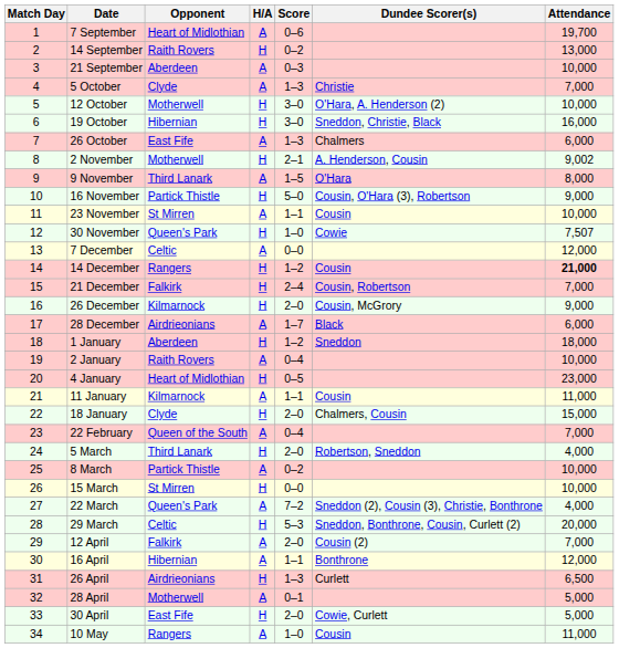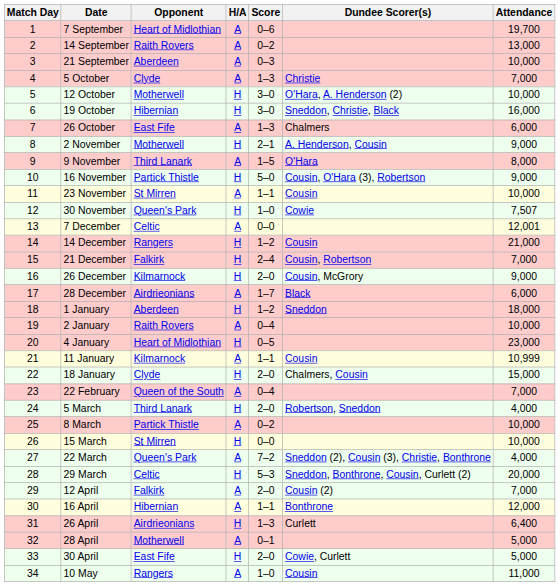 <table class="wikitable" style="text-align:center">
 <tr>
 <th>Match Day</th>
 <th>Date</th>
 <th>Opponent</th>
 <th>H/A</th>
 <th>Score</th>
 <th>Dundee Scorer(s)</th>
 <th>Attendance</th>
 </tr>
 <tr bgcolor="#FFCCCC">
 <td>1</td>
 <td align="left">7 September</td>
 <td align="left"><a href='#'>Heart of Midlothian</a></td>
 <td><a href='#'>A</a></td>
 <td>0–6</td>
 <td align="left"></td>
 <td>19,700</td>
 </tr>
 <tr bgcolor="#FFCCCC">
 <td>2</td>
 <td align="left">14 September</td>
 <td align="left"><a href='#'>Raith Rovers</a></td>
-<td><a href='#'>H</a></td>
+<td><a href='#'>A</a></td>
 <td>0–2</td>
 <td align="left"></td>
 <td>13,000</td>
 </tr>
 <tr bgcolor="#FFCCCC">
 <td>3</td>
 <td align="left">21 September</td>
 <td align="left"><a href='#'>Aberdeen</a></td>
 <td><a href='#'>A</a></td>
 <td>0–3</td>
 <td align="left"></td>
 <td>10,000</td>
 </tr>
 <tr bgcolor="#FFCCCC">
 <td>4</td>
 <td align="left">5 October</td>
 <td align="left"><a href='#'>Clyde</a></td>
 <td><a href='#'>A</a></td>
 <td>1–3</td>
 <td align="left"><a href='#'>Christie</a></td>
 <td>7,000</td>
 </tr>
 <tr bgcolor="#EEFFEE">
 <td>5</td>
 <td align="left">12 October</td>
 <td align="left"><a href='#'>Motherwell</a></td>
 <td><a href='#'>H</a></td>
 <td>3–0</td>
 <td align="left"><a href='#'>O'Hara</a>, <a href='#'>A. Henderson</a> (2)</td>
 <td>10,000</td>
 </tr>
 <tr bgcolor="#EEFFEE">
 <td>6</td>
 <td align="left">19 October</td>
 <td align="left"><a href='#'>Hibernian</a></td>
 <td><a href='#'>H</a></td>
 <td>3–0</td>
 <td align="left"><a href='#'>Sneddon</a>, <a href='#'>Christie</a>, <a href='#'>Black</a></td>
 <td>16,000</td>
 </tr>
 <tr bgcolor="#FFCCCC">
 <td>7</td>
 <td align="left">26 October</td>
 <td align="left"><a href='#'>East Fife</a></td>
 <td><a href='#'>A</a></td>
 <td>1–3</td>
 <td align="left">Chalmers</td>
 <td>6,000</td>
 </tr>
 <tr bgcolor="#EEFFEE">
 <td>8</td>
 <td align="left">2 November</td>
 <td align="left"><a href='#'>Motherwell</a></td>
 <td><a href='#'>H</a></td>
 <td>2–1</td>
 <td align="left"><a href='#'>A. Henderson</a>, <a href='#'>Cousin</a></td>
-<td>9,002</td>
+<td>9,000</td>
 </tr>
 <tr bgcolor="#FFCCCC">
 <td>9</td>
 <td align="left">9 November</td>
 <td align="left"><a href='#'>Third Lanark</a></td>
 <td><a href='#'>A</a></td>
 <td>1–5</td>
 <td align="left"><a href='#'>O'Hara</a></td>
 <td>8,000</td>
 </tr>
 <tr bgcolor="#EEFFEE">
 <td>10</td>
 <td align="left">16 November</td>
 <td align="left"><a href='#'>Partick Thistle</a></td>
 <td><a href='#'>H</a></td>
 <td>5–0</td>
 <td align="left"><a href='#'>Cousin</a>, <a href='#'>O'Hara</a> (3), <a href='#'>Robertson</a></td>
 <td>9,000</td>
 </tr>
 <tr bgcolor="#FFFFDD">
 <td>11</td>
 <td align="left">23 November</td>
 <td align="left"><a href='#'>St Mirren</a></td>
 <td><a href='#'>A</a></td>
 <td>1–1</td>
 <td align="left"><a href='#'>Cousin</a></td>
 <td>10,000</td>
 </tr>
 <tr bgcolor="#EEFFEE">
 <td>12</td>
 <td align="left">30 November</td>
 <td align="left"><a href='#'>Queen's Park</a></td>
 <td><a href='#'>H</a></td>
 <td>1–0</td>
 <td align="left"><a href='#'>Cowie</a></td>
 <td>7,507</td>
 </tr>
 <tr bgcolor="#FFFFDD">
 <td>13</td>
 <td align="left">7 December</td>
 <td align="left"><a href='#'>Celtic</a></td>
 <td><a href='#'>A</a></td>
 <td>0–0</td>
 <td align="left"></td>
-<td>12,000</td>
+<td>12,001</td>
 </tr>
 <tr bgcolor="#FFCCCC">
 <td>14</td>
 <td align="left">14 December</td>
 <td align="left"><a href='#'>Rangers</a></td>
 <td><a href='#'>H</a></td>
 <td>1–2</td>
 <td align="left"><a href='#'>Cousin</a></td>
-<td><strong>21,000</strong></td>
+<td>21,000</td>
 </tr>
 <tr bgcolor="#FFCCCC">
 <td>15</td>
 <td align="left">21 December</td>
 <td align="left"><a href='#'>Falkirk</a></td>
 <td><a href='#'>H</a></td>
 <td>2–4</td>
 <td align="left"><a href='#'>Cousin</a>, <a href='#'>Robertson</a></td>
 <td>7,000</td>
 </tr>
 <tr bgcolor="#EEFFEE">
 <td>16</td>
 <td align="left">26 December</td>
 <td align="left"><a href='#'>Kilmarnock</a></td>
 <td><a href='#'>H</a></td>
 <td>2–0</td>
 <td align="left"><a href='#'>Cousin</a>, McGrory</td>
 <td>9,000</td>
 </tr>
 <tr bgcolor="#FFCCCC">
 <td>17</td>
 <td align="left">28 December</td>
 <td align="left"><a href='#'>Airdrieonians</a></td>
 <td><a href='#'>A</a></td>
 <td>1–7</td>
 <td align="left"><a href='#'>Black</a></td>
 <td>6,000</td>
 </tr>
 <tr bgcolor="#FFCCCC">
 <td>18</td>
 <td align="left">1 January</td>
 <td align="left"><a href='#'>Aberdeen</a></td>
 <td><a href='#'>H</a></td>
 <td>1–2</td>
 <td align="left"><a href='#'>Sneddon</a></td>
 <td>18,000</td>
 </tr>
 <tr bgcolor="#FFCCCC">
 <td>19</td>
 <td align="left">2 January</td>
 <td align="left"><a href='#'>Raith Rovers</a></td>
 <td><a href='#'>A</a></td>
 <td>0–4</td>
 <td align="left"></td>
 <td>10,000</td>
 </tr>
 <tr bgcolor="#FFCCCC">
 <td>20</td>
 <td align="left">4 January</td>
 <td align="left"><a href='#'>Heart of Midlothian</a></td>
 <td><a href='#'>H</a></td>
 <td>0–5</td>
 <td align="left"></td>
 <td>23,000</td>
 </tr>
 <tr bgcolor="#FFFFDD">
 <td>21</td>
 <td align="left">11 January</td>
 <td align="left"><a href='#'>Kilmarnock</a></td>
 <td><a href='#'>A</a></td>
 <td>1–1</td>
 <td align="left"><a href='#'>Cousin</a></td>
-<td>11,000</td>
+<td>10,999</td>
 </tr>
 <tr bgcolor="#EEFFEE">
 <td>22</td>
 <td align="left">18 January</td>
 <td align="left"><a href='#'>Clyde</a></td>
 <td><a href='#'>H</a></td>
 <td>2–0</td>
 <td align="left">Chalmers, <a href='#'>Cousin</a></td>
 <td>15,000</td>
 </tr>
 <tr bgcolor="#FFCCCC">
 <td>23</td>
 <td align="left">22 February</td>
 <td align="left"><a href='#'>Queen of the South</a></td>
 <td><a href='#'>A</a></td>
 <td>0–4</td>
 <td align="left"></td>
 <td>7,000</td>
 </tr>
 <tr bgcolor="#EEFFEE">
 <td>24</td>
 <td align="left">5 March</td>
 <td align="left"><a href='#'>Third Lanark</a></td>
 <td><a href='#'>H</a></td>
 <td>2–0</td>
 <td align="left"><a href='#'>Robertson</a>, <a href='#'>Sneddon</a></td>
 <td>4,000</td>
 </tr>
 <tr bgcolor="#FFCCCC">
 <td>25</td>
 <td align="left">8 March</td>
 <td align="left"><a href='#'>Partick Thistle</a></td>
 <td><a href='#'>A</a></td>
 <td>0–2</td>
 <td align="left"></td>
 <td>10,000</td>
 </tr>
 <tr bgcolor="#FFFFDD">
 <td>26</td>
 <td align="left">15 March</td>
 <td align="left"><a href='#'>St Mirren</a></td>
 <td><a href='#'>H</a></td>
 <td>0–0</td>
 <td align="left"></td>
 <td>10,000</td>
 </tr>
 <tr bgcolor="#EEFFEE">
 <td>27</td>
 <td align="left">22 March</td>
 <td align="left"><a href='#'>Queen's Park</a></td>
 <td><a href='#'>A</a></td>
 <td>7–2</td>
 <td align="left"><a href='#'>Sneddon</a> (2), <a href='#'>Cousin</a> (3), <a href='#'>Christie</a>, <a href='#'>Bonthrone</a></td>
 <td>4,000</td>
 </tr>
 <tr bgcolor="#EEFFEE">
 <td>28</td>
 <td align="left">29 March</td>
 <td align="left"><a href='#'>Celtic</a></td>
 <td><a href='#'>H</a></td>
 <td>5–3</td>
 <td align="left"><a href='#'>Sneddon</a>, <a href='#'>Bonthrone</a>, <a href='#'>Cousin</a>, Curlett (2)</td>
 <td>20,000</td>
 </tr>
 <tr bgcolor="#EEFFEE">
 <td>29</td>
 <td align="left">12 April</td>
 <td align="left"><a href='#'>Falkirk</a></td>
 <td><a href='#'>A</a></td>
 <td>2–0</td>
 <td align="left"><a href='#'>Cousin</a> (2)</td>
 <td>7,000</td>
 </tr>
 <tr bgcolor="#FFFFDD">
 <td>30</td>
 <td align="left">16 April</td>
 <td align="left"><a href='#'>Hibernian</a></td>
 <td><a href='#'>A</a></td>
 <td>1–1</td>
 <td align="left"><a href='#'>Bonthrone</a></td>
 <td>12,000</td>
 </tr>
 <tr bgcolor="#FFCCCC">
 <td>31</td>
 <td align="left">26 April</td>
 <td align="left"><a href='#'>Airdrieonians</a></td>
 <td><a href='#'>H</a></td>
 <td>1–3</td>
 <td align="left">Curlett</td>
-<td>6,500</td>
+<td>6,400</td>
 </tr>
 <tr bgcolor="#FFCCCC">
 <td>32</td>
 <td align="left">28 April</td>
 <td align="left"><a href='#'>Motherwell</a></td>
 <td><a href='#'>A</a></td>
 <td>0–1</td>
 <td align="left"></td>
 <td>5,000</td>
 </tr>
 <tr bgcolor="#EEFFEE">
 <td>33</td>
 <td align="left">30 April</td>
 <td align="left"><a href='#'>East Fife</a></td>
 <td><a href='#'>H</a></td>
 <td>2–0</td>
 <td align="left"><a href='#'>Cowie</a>, Curlett</td>
 <td>5,000</td>
 </tr>
 <tr bgcolor="#EEFFEE">
 <td>34</td>
 <td align="left">10 May</td>
 <td align="left"><a href='#'>Rangers</a></td>
 <td><a href='#'>A</a></td>
 <td>1–0</td>
 <td align="left"><a href='#'>Cousin</a></td>
 <td>11,000</td>
 </tr>
 </table>
